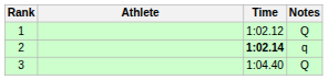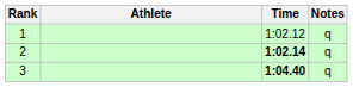 <table class="wikitable" style="text-align:center">
 <tr>
 <th>Rank</th>
 <th Style="width:18em">Athlete</th>
 <th>Time</th>
 <th>Notes</th>
 </tr>
 <tr style="background:#cfc">
 <td>1</td>
 <td style="text-align:left"></td>
 <td>1:02.12</td>
-<td>Q</td>
+<td>q</td>
 </tr>
 <tr style="background:#cfc">
 <td>2</td>
 <td style="text-align:left"></td>
 <td><strong>1:02.14</strong></td>
 <td>q</td>
 </tr>
 <tr style="background:#cfc">
 <td>3</td>
 <td style="text-align:left"></td>
-<td>1:04.40</td>
-<td>Q</td>
+<td><strong>1:04.40</strong></td>
+<td>q</td>
 </tr>
 </table>
